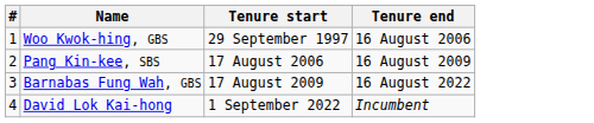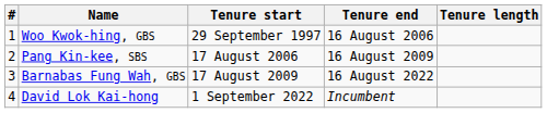 <table class="wikitable">
 <tr>
 <th>#</th>
 <th>Name</th>
 <th>Tenure start</th>
 <th>Tenure end</th>
+<th>Tenure length</th>
 </tr>
 <tr>
 <td>1</td>
 <td><a href='#'>Woo Kwok-hing</a>, <small>GBS</small></td>
 <td>29 September 1997</td>
 <td>16 August 2006</td>
+<td></td>
 </tr>
 <tr>
 <td>2</td>
 <td><a href='#'>Pang Kin-kee</a>, <small>SBS</small></td>
 <td>17 August 2006</td>
 <td>16 August 2009</td>
+<td></td>
 </tr>
 <tr>
 <td>3</td>
 <td><a href='#'>Barnabas Fung Wah</a>, <small>GBS</small></td>
 <td>17 August 2009</td>
 <td>16 August 2022</td>
+<td></td>
 </tr>
 <tr>
 <td>4</td>
 <td><a href='#'>David Lok Kai-hong</a></td>
 <td>1 September 2022</td>
 <td><em>Incumbent</em></td>
+<td></td>
 </tr>
 </table>
